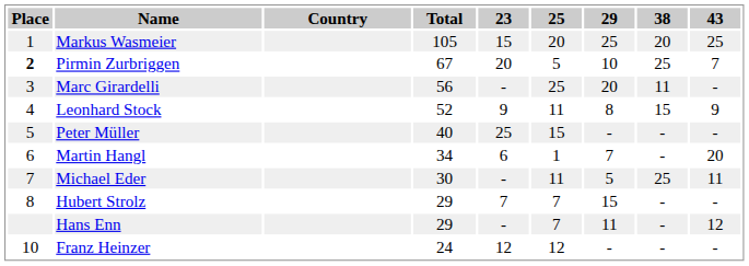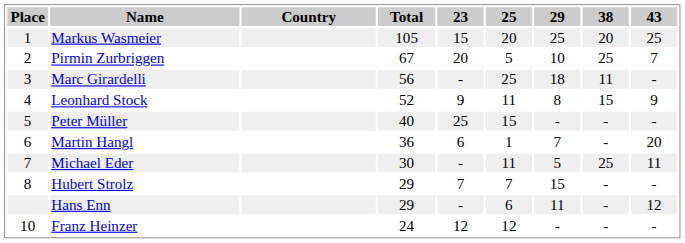 <table border="0" style="border: 1px solid #999; background-color:#FFFFFF; text-align:center; font-size:86%; line-height:15px;">
 <tr align="center" bgcolor="#CCCCCC">
 <th width=35>Place</th>
 <th width=170>Name</th>
 <th width=120>Country</th>
 <th width=50>Total</th>
 <th width=40>23</th>
 <th width=40>25</th>
 <th width=40>29</th>
 <th width=40>38</th>
 <th width=40>43</th>
 </tr>
 <tr bgcolor="#EFEFEF">
 <td>1</td>
 <td align="left"><a href='#'>Markus Wasmeier</a></td>
 <td align="left"></td>
 <td>105</td>
 <td>15</td>
 <td>20</td>
 <td>25</td>
 <td>20</td>
 <td>25</td>
 </tr>
 <tr>
-<td><strong>2</strong></td>
+<td>2</td>
 <td align="left"><a href='#'>Pirmin Zurbriggen</a></td>
 <td align="left"></td>
 <td>67</td>
 <td>20</td>
 <td>5</td>
 <td>10</td>
 <td>25</td>
 <td>7</td>
 </tr>
 <tr bgcolor="#EFEFEF">
 <td>3</td>
 <td align="left"><a href='#'>Marc Girardelli</a></td>
 <td align="left"></td>
 <td>56</td>
 <td>-</td>
 <td>25</td>
-<td>20</td>
+<td>18</td>
 <td>11</td>
 <td>-</td>
 </tr>
 <tr>
 <td>4</td>
 <td align="left"><a href='#'>Leonhard Stock</a></td>
 <td align="left"></td>
 <td>52</td>
 <td>9</td>
 <td>11</td>
 <td>8</td>
 <td>15</td>
 <td>9</td>
 </tr>
 <tr bgcolor="#EFEFEF">
 <td>5</td>
 <td align="left"><a href='#'>Peter Müller</a></td>
 <td align="left"></td>
 <td>40</td>
 <td>25</td>
 <td>15</td>
 <td>-</td>
 <td>-</td>
 <td>-</td>
 </tr>
 <tr>
 <td>6</td>
 <td align="left"><a href='#'>Martin Hangl</a></td>
 <td align="left"></td>
-<td>34</td>
+<td>36</td>
 <td>6</td>
 <td>1</td>
 <td>7</td>
 <td>-</td>
 <td>20</td>
 </tr>
 <tr bgcolor="#EFEFEF">
 <td>7</td>
 <td align="left"><a href='#'>Michael Eder</a></td>
 <td align="left"></td>
 <td>30</td>
 <td>-</td>
 <td>11</td>
 <td>5</td>
 <td>25</td>
 <td>11</td>
 </tr>
 <tr>
 <td>8</td>
 <td align="left"><a href='#'>Hubert Strolz</a></td>
 <td align="left"></td>
 <td>29</td>
 <td>7</td>
 <td>7</td>
 <td>15</td>
 <td>-</td>
 <td>-</td>
 </tr>
 <tr bgcolor="#EFEFEF">
 <td></td>
 <td align="left"><a href='#'>Hans Enn</a></td>
 <td align="left"></td>
 <td>29</td>
 <td>-</td>
-<td>7</td>
+<td>6</td>
 <td>11</td>
 <td>-</td>
 <td>12</td>
 </tr>
 <tr>
 <td>10</td>
 <td align="left"><a href='#'>Franz Heinzer</a></td>
 <td align="left"></td>
 <td>24</td>
 <td>12</td>
 <td>12</td>
 <td>-</td>
 <td>-</td>
 <td>-</td>
 </tr>
 </table>
